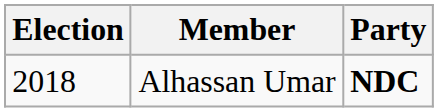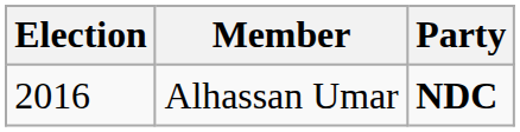 <table class="wikitable">
 <tr>
 <th>Election</th>
 <th>Member</th>
 <th>Party</th>
 </tr>
 <tr>
-<td>2018</td>
+<td>2016</td>
 <td>Alhassan Umar</td>
 <td><strong>NDC</strong></td>
 </tr>
 </table>
